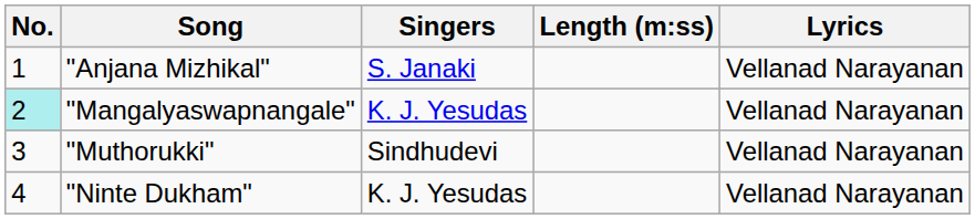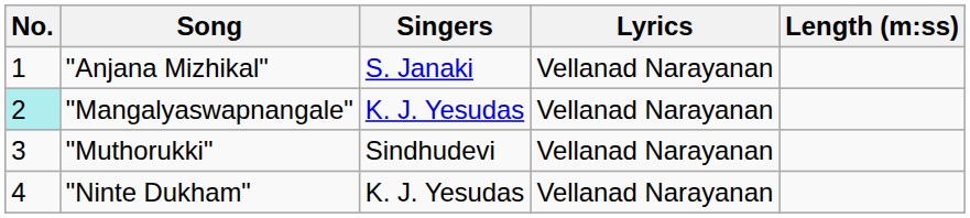 <table class="wikitable" style="font-size:95%;">
 <tr>
 <th>No.</th>
 <th>Song</th>
 <th>Singers</th>
+<th>Lyrics</th>
 <th>Length (m:ss)</th>
-<th>Lyrics</th>
 </tr>
 <tr>
 <td>1</td>
 <td>"Anjana Mizhikal"</td>
 <td><a href='#'>S. Janaki</a></td>
+<td>Vellanad Narayanan</td>
 <td></td>
-<td>Vellanad Narayanan</td>
 </tr>
 <tr>
 <td style="background: paleturquoise;">2</td>
 <td>"Mangalyaswapnangale"</td>
 <td><a href='#'>K. J. Yesudas</a></td>
+<td>Vellanad Narayanan</td>
 <td></td>
-<td>Vellanad Narayanan</td>
 </tr>
 <tr>
 <td>3</td>
 <td>"Muthorukki"</td>
 <td>Sindhudevi</td>
+<td>Vellanad Narayanan</td>
 <td></td>
-<td>Vellanad Narayanan</td>
 </tr>
 <tr>
 <td>4</td>
 <td>"Ninte Dukham"</td>
 <td>K. J. Yesudas</td>
+<td>Vellanad Narayanan</td>
 <td></td>
-<td>Vellanad Narayanan</td>
 </tr>
 </table>
